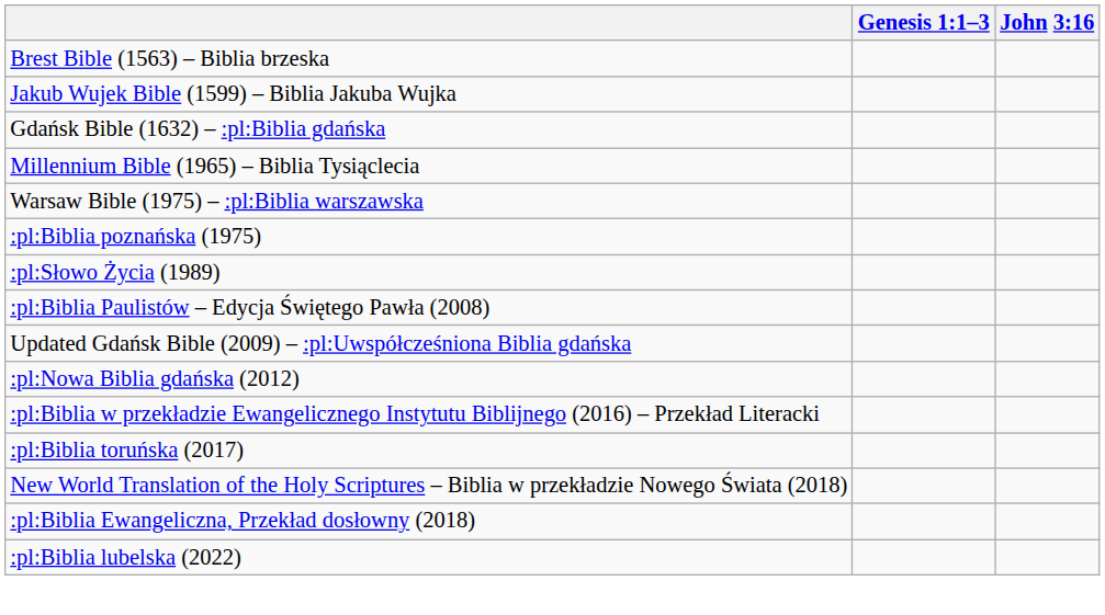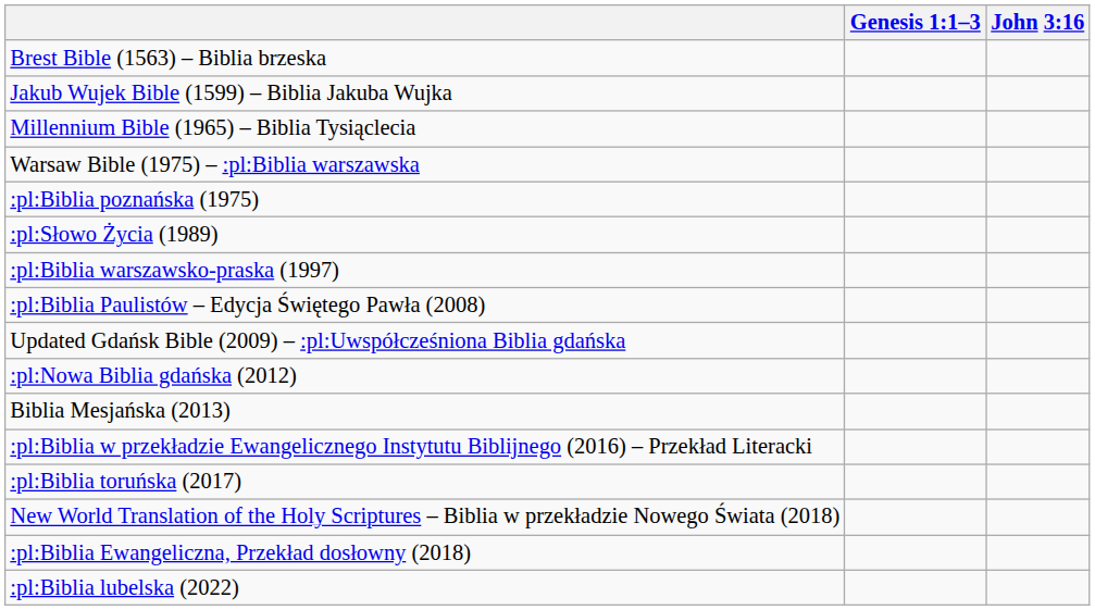 <table class="wikitable">
 <tr>
 <th></th>
 <th><a href='#'>Genesis 1:1–3</a></th>
 <th><a href='#'>John</a> <a href='#'>3:16</a></th>
 </tr>
 <tr>
 <td><a href='#'>Brest Bible</a> (1563) – Biblia brzeska</td>
 <td></td>
 <td></td>
 </tr>
 <tr>
 <td><a href='#'>Jakub Wujek Bible</a> (1599) – Biblia Jakuba Wujka</td>
-<td></td>
-<td></td>
-</tr>
-<tr>
-<td>Gdańsk Bible (1632) – <a href='#'>:pl:Biblia gdańska</a></td>
 <td></td>
 <td></td>
 </tr>
 <tr>
 <td><a href='#'>Millennium Bible</a> (1965) – Biblia Tysiąclecia</td>
 <td></td>
 <td></td>
 </tr>
 <tr>
 <td>Warsaw Bible (1975) – <a href='#'>:pl:Biblia warszawska</a></td>
 <td></td>
 <td></td>
 </tr>
 <tr>
 <td><a href='#'>:pl:Biblia poznańska</a> (1975)</td>
 <td></td>
 <td></td>
 </tr>
 <tr>
 <td><a href='#'>:pl:Słowo Życia</a> (1989)</td>
 <td></td>
 <td></td>
 </tr>
 <tr>
+<td><a href='#'>:pl:Biblia warszawsko-praska</a> (1997)</td>
+<td></td>
+<td></td>
+</tr>
+<tr>
 <td><a href='#'>:pl:Biblia Paulistów</a> – Edycja Świętego Pawła (2008)</td>
 <td></td>
 <td></td>
 </tr>
 <tr>
 <td>Updated Gdańsk Bible (2009) – <a href='#'>:pl:Uwspółcześniona Biblia gdańska</a></td>
 <td></td>
 <td></td>
 </tr>
 <tr>
 <td><a href='#'>:pl:Nowa Biblia gdańska</a> (2012)</td>
+<td></td>
+<td></td>
+</tr>
+<tr>
+<td>Biblia Mesjańska (2013)</td>
 <td></td>
 <td></td>
 </tr>
 <tr>
 <td><a href='#'>:pl:Biblia w przekładzie Ewangelicznego Instytutu Biblijnego</a> (2016) – Przekład Literacki</td>
 <td></td>
 <td></td>
 </tr>
 <tr>
 <td><a href='#'>:pl:Biblia toruńska</a> (2017)</td>
 <td></td>
 <td></td>
 </tr>
 <tr>
 <td><a href='#'>New World Translation of the Holy Scriptures</a> – Biblia w przekładzie Nowego Świata (2018)</td>
 <td></td>
 <td></td>
 </tr>
 <tr>
 <td><a href='#'>:pl:Biblia Ewangeliczna, Przekład dosłowny</a> (2018)</td>
 <td></td>
 <td></td>
 </tr>
 <tr>
 <td><a href='#'>:pl:Biblia lubelska</a> (2022)</td>
 <td></td>
 <td></td>
 </tr>
 </table>
